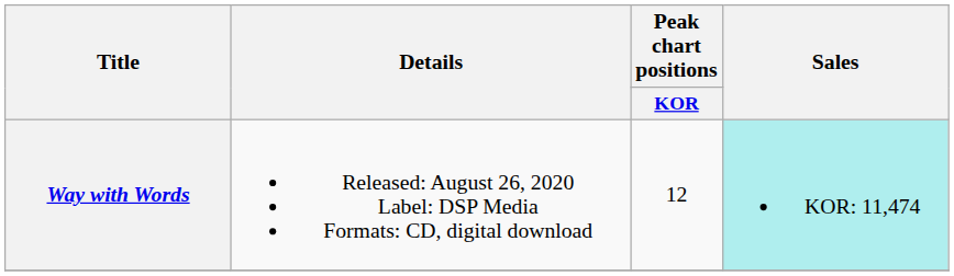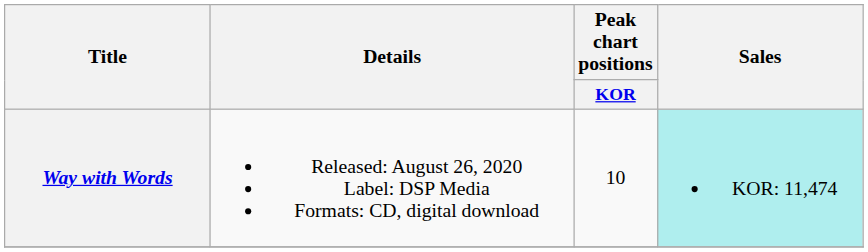 <table class="wikitable plainrowheaders" style="text-align:center;">
 <tr>
 <th rowspan="2" style="width:10em;">Title</th>
 <th rowspan="2" style="width:18em;">Details</th>
 <th colspan="1">Peak chart positions</th>
 <th rowspan="2" style="width:10em;">Sales</th>
 </tr>
 <tr>
 <th scope="col" style="width:3em;font-size:90%;"><a href='#'>KOR</a><br></th>
 </tr>
 <tr>
 <th scope="row"><em><a href='#'>Way with Words</a></em></th>
 <td><br><ul><li>Released: August 26, 2020</li><li>Label: DSP Media</li><li>Formats: CD, digital download</li></ul></td>
-<td>12</td>
+<td>10</td>
 <td style="background: paleturquoise;"><br><ul><li>KOR: 11,474</li></ul></td>
 </tr>
 <tr>
 </tr>
 </table>
